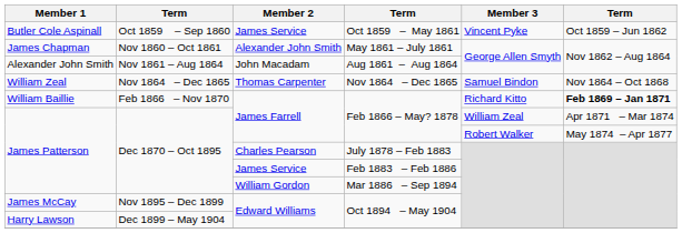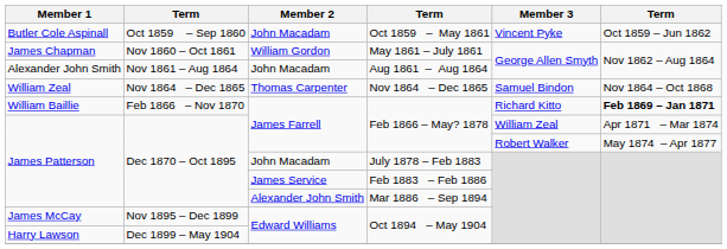 <table class="wikitable">
 <tr>
 <th>Member 1</th>
 <th>Term</th>
 <th>Member 2</th>
 <th>Term</th>
 <th>Member 3</th>
 <th>Term</th>
 </tr>
 <tr>
 <td><a href='#'>Butler Cole Aspinall</a></td>
 <td>Oct 1859    – Sep 1860 </td>
-<td><a href='#'>James Service</a></td>
+<td><a href='#'>John Macadam</a></td>
 <td>Oct 1859   –  May 1861</td>
 <td><a href='#'>Vincent Pyke</a></td>
 <td>Oct 1859 – Jun 1862</td>
 </tr>
 <tr>
 <td><a href='#'>James Chapman</a></td>
 <td>Nov 1860 – Oct 1861</td>
-<td><a href='#'>Alexander John Smith</a></td>
+<td><a href='#'>William Gordon</a> </td>
 <td>May 1861 –  July 1861</td>
 <td rowspan="2"><a href='#'>George Allen Smyth</a></td>
 <td rowspan="2">Nov 1862 –  Aug 1864</td>
 </tr>
 <tr>
 <td>Alexander John Smith</td>
 <td>Nov 1861 –  Aug 1864</td>
 <td>John Macadam</td>
 <td>Aug 1861  –  Aug 1864</td>
 </tr>
 <tr>
 <td><a href='#'>William Zeal</a></td>
 <td>Nov 1864   – Dec 1865</td>
 <td><a href='#'>Thomas Carpenter</a></td>
 <td>Nov 1864   – Dec 1865</td>
 <td><a href='#'>Samuel Bindon</a></td>
 <td>Nov 1864 – Oct 1868</td>
 </tr>
 <tr>
 <td><a href='#'>William Baillie</a></td>
 <td>Feb 1866   – Nov 1870</td>
 <td rowspan="3"><a href='#'>James Farrell</a></td>
 <td rowspan="3">Feb 1866 – May? 1878</td>
 <td><a href='#'>Richard Kitto</a></td>
 <td><strong>Feb 1869 –  Jan 1871</strong></td>
 </tr>
 <tr>
 <td rowspan="5"><a href='#'>James Patterson</a></td>
 <td rowspan="5">Dec 1870 –  Oct 1895</td>
 <td><a href='#'>William Zeal</a></td>
 <td>Apr 1871   – Mar 1874</td>
 </tr>
 <tr>
 <td><a href='#'>Robert Walker</a></td>
 <td>May 1874  – Apr 1877</td>
 </tr>
 <tr>
-<td><a href='#'>Charles Pearson</a></td>
+<td>John Macadam</td>
 <td>July 1878 –  Feb 1883</td>
 <td rowspan= 5  bgcolor=#DFDFDF> </td>
 <td rowspan= 5  bgcolor=#DFDFDF> </td>
 </tr>
 <tr>
 <td><a href='#'>James Service</a></td>
 <td>Feb 1883   – Feb 1886</td>
 </tr>
 <tr>
-<td><a href='#'>William Gordon</a> </td>
+<td><a href='#'>Alexander John Smith</a></td>
 <td>Mar 1886   – Sep 1894</td>
 </tr>
 <tr>
 <td><a href='#'>James McCay</a></td>
 <td>Nov 1895 –  Dec 1899</td>
 <td rowspan="2"><a href='#'>Edward Williams</a></td>
 <td rowspan="2">Oct 1894   – May 1904</td>
 </tr>
 <tr>
 <td><a href='#'>Harry Lawson</a></td>
 <td>Dec 1899 –  May 1904</td>
 </tr>
 <tr>
 </tr>
 </table>
